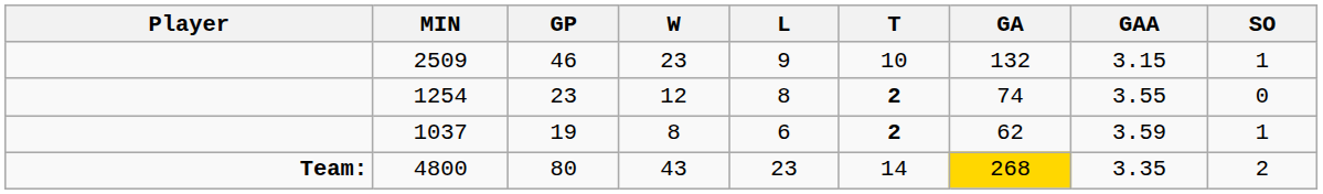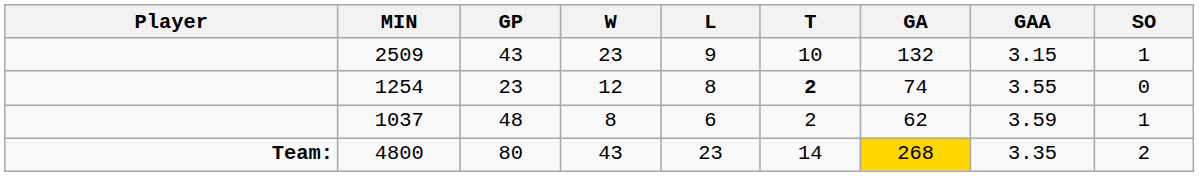 <table class="wikitable sortable" width="60%">
 <tr>
 <th bgcolor="#DDDDFF" width="10%">Player</th>
 <th width="3%" bgcolor="#DDDDFF" title="Minutes played">MIN</th>
 <th width="3%" bgcolor="#DDDDFF" title="Games played in">GP</th>
 <th width="3%" bgcolor="#DDDDFF" title="Wins">W</th>
 <th width="3%" bgcolor="#DDDDFF"title="Losses">L</th>
 <th width="3%" bgcolor="#DDDDFF" title="Ties">T</th>
 <th width="3%" bgcolor="#DDDDFF" title="Goals against">GA</th>
 <th width="3%" bgcolor="#DDDDFF" title="Goals against average">GAA</th>
 <th width="3%" bgcolor="#DDDDFF"title="Shut-outs">SO</th>
 </tr>
 <tr align="center">
 <td align="right"></td>
 <td>2509</td>
-<td>46</td>
+<td>43</td>
 <td>23</td>
 <td>9</td>
 <td>10</td>
 <td>132</td>
 <td>3.15</td>
 <td>1</td>
 </tr>
 <tr align="center">
 <td align="right"></td>
 <td>1254</td>
 <td>23</td>
 <td>12</td>
 <td>8</td>
 <td><strong>2</strong></td>
 <td>74</td>
 <td>3.55</td>
 <td>0</td>
 </tr>
 <tr align="center">
 <td align="right"></td>
 <td>1037</td>
-<td>19</td>
+<td>48</td>
 <td>8</td>
 <td>6</td>
-<td><strong>2</strong></td>
+<td>2</td>
 <td>62</td>
 <td>3.59</td>
 <td>1</td>
 </tr>
 <tr align="center">
 <td align="right"><strong>Team:</strong></td>
 <td>4800</td>
 <td>80</td>
 <td>43</td>
 <td>23</td>
 <td>14</td>
 <td style="background: gold;">268</td>
 <td>3.35</td>
 <td>2</td>
 </tr>
 </table>
